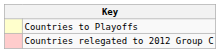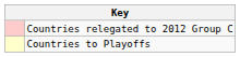 <table class="wikitable" style="text-align: center;">
 <tr>
 <th colspan=2>Key</th>
 </tr>
 <tr>
+<td style="background:#ffcccc; width:20px;"></td>
+<td align=left>Countries relegated to 2012 Group C</td>
+</tr>
+<tr>
 <td style="background:#ffffcc; width:20px;"></td>
 <td align=left>Countries to Playoffs</td>
 </tr>
-<tr>
-<td style="background:#ffcccc; width:20px;"></td>
-<td align=left>Countries relegated to 2012 Group C</td>
-</tr>
 </table>
